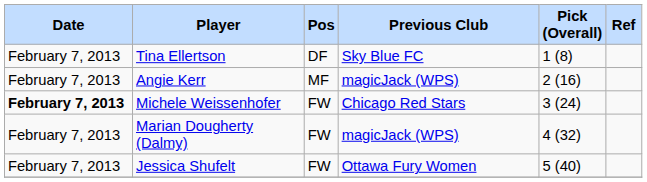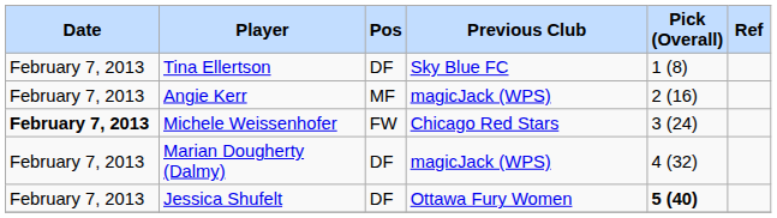 <table class="wikitable" style="text-align:left; font-size:95%">
 <tr>
 <th style="background:#c2ddff; width:125px;">Date</th>
 <th style="background:#c2ddff; width:170px;">Player</th>
 <th style="background:#c2ddff; width:25px;">Pos</th>
 <th style="background:#c2ddff; width:200px;">Previous Club</th>
 <th style="background:#c2ddff; width:50px;">Pick (Overall)</th>
 <th style="background:#c2ddff; width:30px;">Ref</th>
 </tr>
 <tr>
 <td>February 7, 2013</td>
 <td> <a href='#'>Tina Ellertson</a></td>
 <td>DF</td>
 <td><a href='#'>Sky Blue FC</a></td>
 <td>1 (8)</td>
 <td></td>
 </tr>
 <tr>
 <td>February 7, 2013</td>
 <td> <a href='#'>Angie Kerr</a></td>
 <td>MF</td>
 <td><a href='#'>magicJack (WPS)</a></td>
 <td>2 (16)</td>
 <td></td>
 </tr>
 <tr>
 <td><strong>February 7, 2013</strong></td>
 <td> <a href='#'>Michele Weissenhofer</a></td>
 <td>FW</td>
 <td><a href='#'>Chicago Red Stars</a></td>
 <td>3 (24)</td>
 <td></td>
 </tr>
 <tr>
 <td>February 7, 2013</td>
 <td> <a href='#'>Marian Dougherty (Dalmy)</a></td>
-<td>FW</td>
+<td>DF</td>
 <td><a href='#'>magicJack (WPS)</a></td>
 <td>4 (32)</td>
 <td></td>
 </tr>
 <tr>
 <td>February 7, 2013</td>
 <td> <a href='#'>Jessica Shufelt</a></td>
-<td>FW</td>
+<td>DF</td>
 <td><a href='#'>Ottawa Fury Women</a></td>
-<td>5 (40)</td>
+<td><strong>5 (40)</strong></td>
 <td></td>
 </tr>
 <tr>
 </tr>
 </table>
